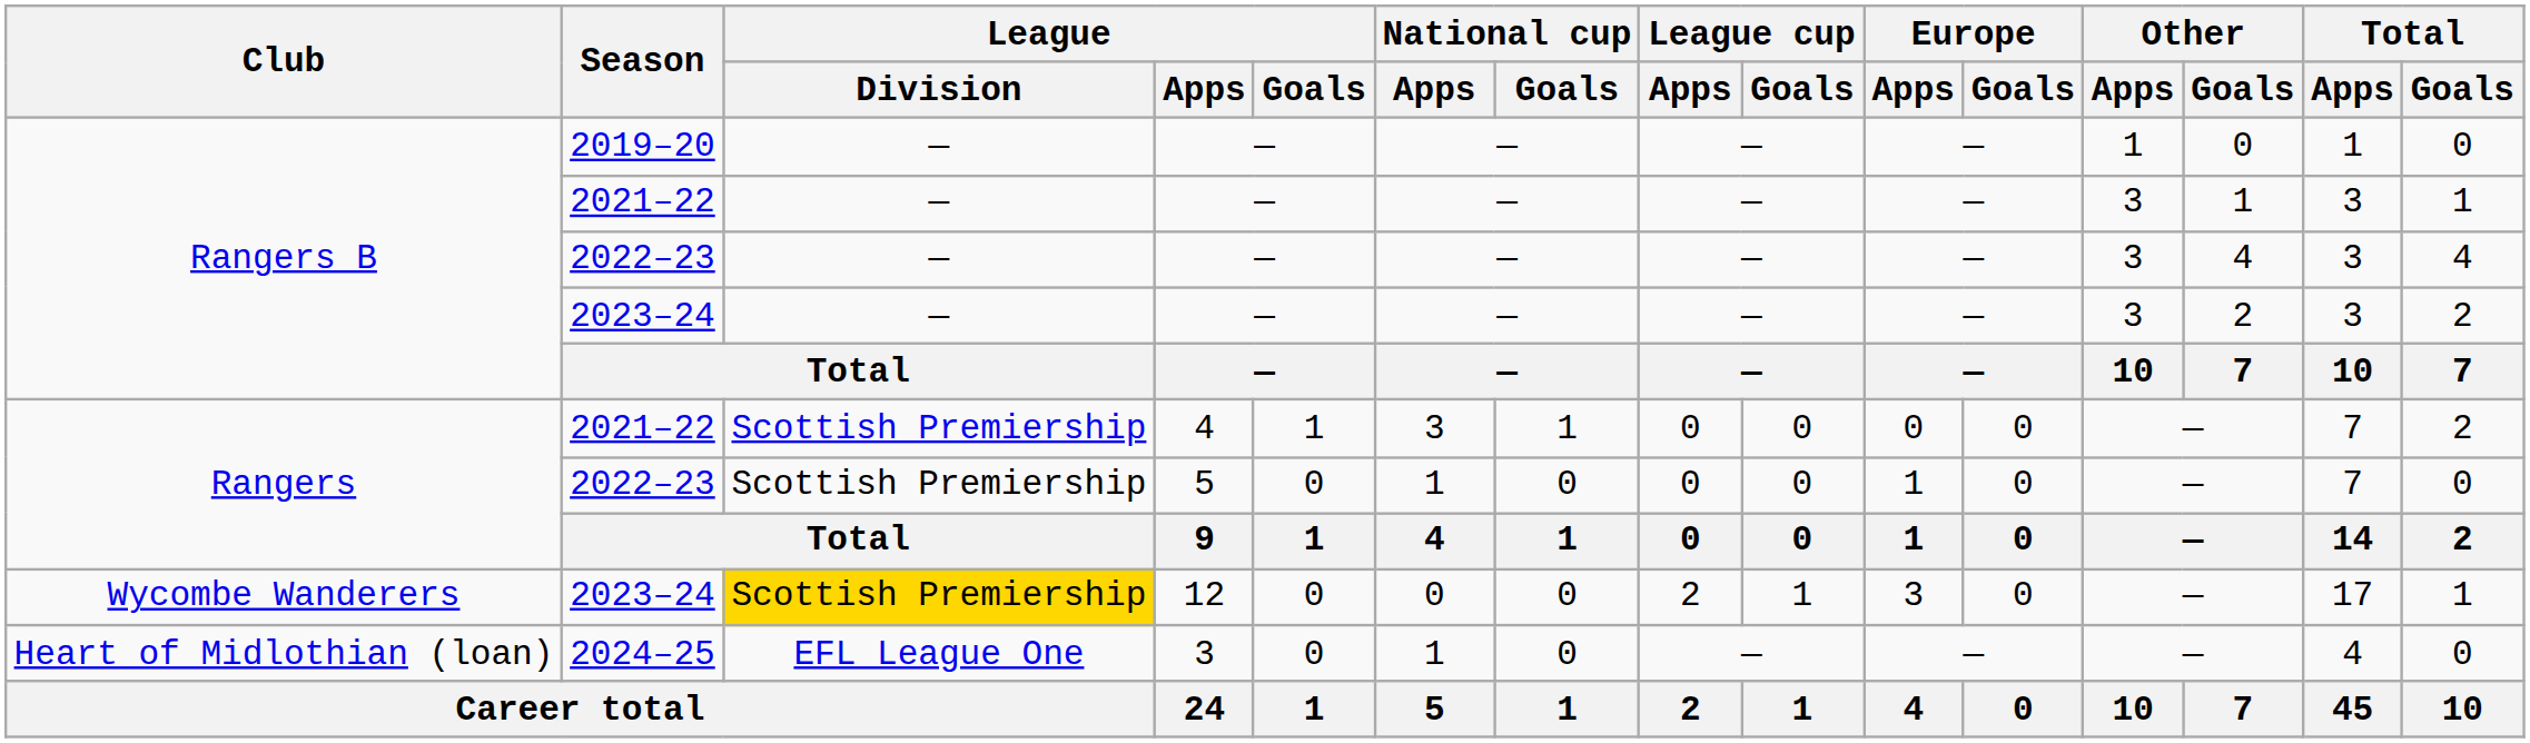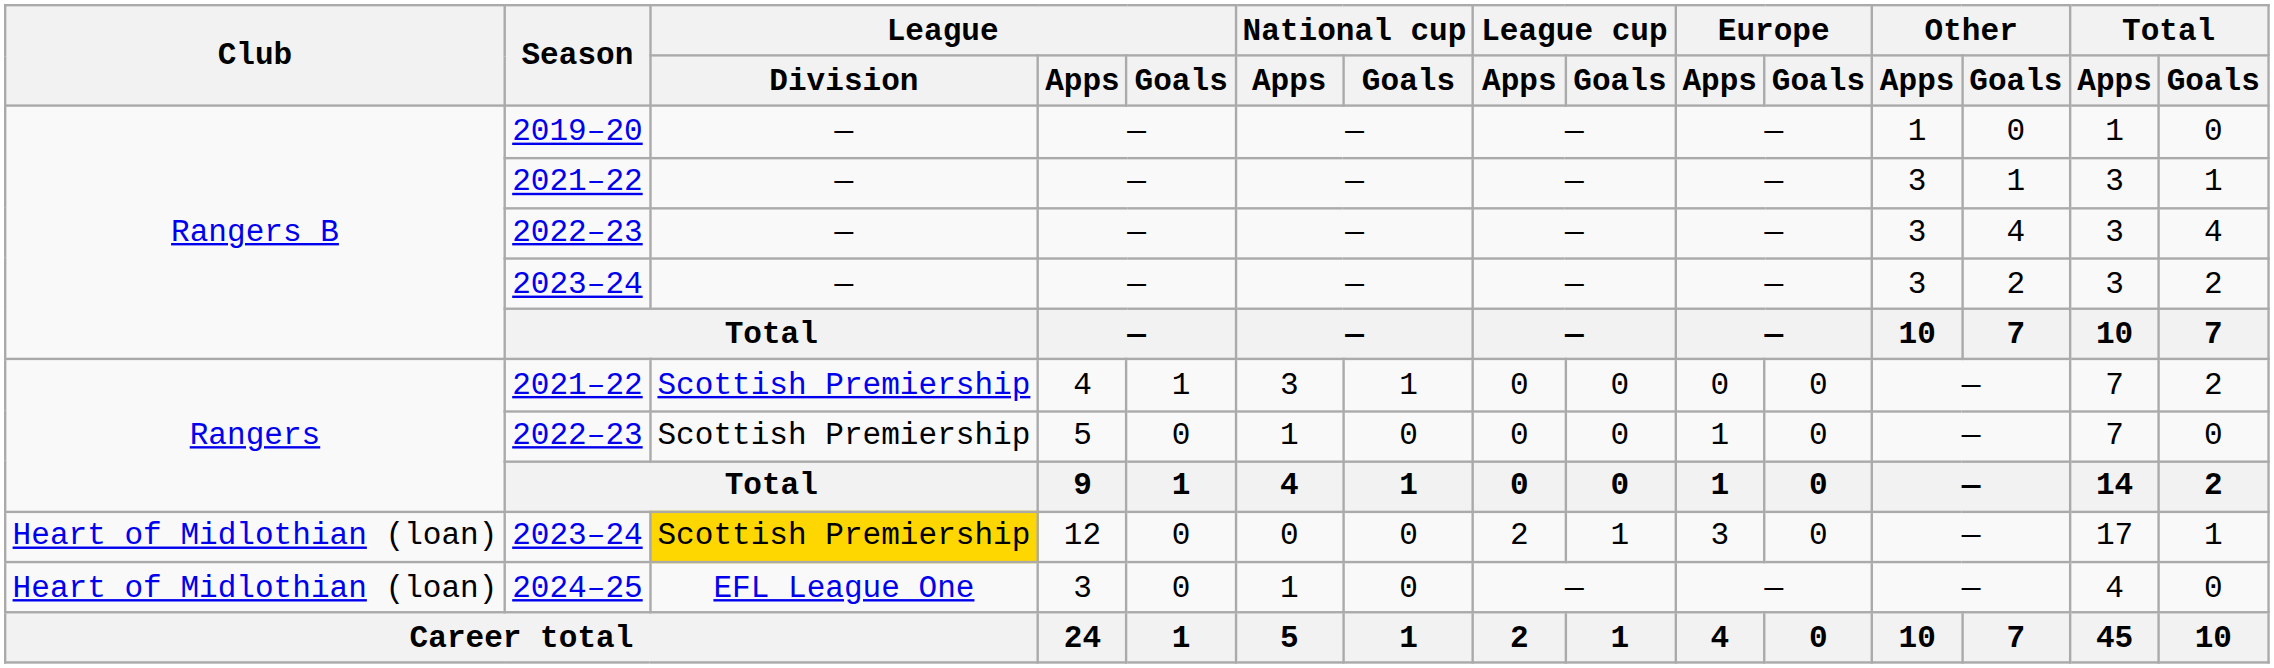 <table class="wikitable" style="text-align:center">
 <tr>
 <th rowspan="2">Club</th>
 <th rowspan="2">Season</th>
 <th colspan="3">League</th>
 <th colspan="2">National cup</th>
 <th colspan="2">League cup</th>
 <th colspan="2">Europe</th>
 <th colspan="2">Other</th>
 <th colspan="2">Total</th>
 </tr>
 <tr>
 <th>Division</th>
 <th>Apps</th>
 <th>Goals</th>
 <th>Apps</th>
 <th>Goals</th>
 <th>Apps</th>
 <th>Goals</th>
 <th>Apps</th>
 <th>Goals</th>
 <th>Apps</th>
 <th>Goals</th>
 <th>Apps</th>
 <th>Goals</th>
 </tr>
 <tr>
 <td rowspan=5><a href='#'>Rangers B</a></td>
 <td><a href='#'>2019–20</a></td>
 <td>—</td>
 <td colspan=2>—</td>
 <td colspan=2>—</td>
 <td colspan=2>—</td>
 <td colspan=2>—</td>
 <td>1</td>
 <td>0</td>
 <td>1</td>
 <td>0</td>
 </tr>
 <tr>
 <td><a href='#'>2021–22</a></td>
 <td>—</td>
 <td colspan=2>—</td>
 <td colspan=2>—</td>
 <td colspan=2>—</td>
 <td colspan=2>—</td>
 <td>3</td>
 <td>1</td>
 <td>3</td>
 <td>1</td>
 </tr>
 <tr>
 <td><a href='#'>2022–23</a></td>
 <td>—</td>
 <td colspan=2>—</td>
 <td colspan=2>—</td>
 <td colspan=2>—</td>
 <td colspan=2>—</td>
 <td>3</td>
 <td>4</td>
 <td>3</td>
 <td>4</td>
 </tr>
 <tr>
 <td><a href='#'>2023–24</a></td>
 <td>—</td>
 <td colspan=2>—</td>
 <td colspan=2>—</td>
 <td colspan=2>—</td>
 <td colspan=2>—</td>
 <td>3</td>
 <td>2</td>
 <td>3</td>
 <td>2</td>
 </tr>
 <tr>
 <th colspan=2>Total</th>
 <th colspan=2>—</th>
 <th colspan=2>—</th>
 <th colspan=2>—</th>
 <th colspan=2>—</th>
 <th>10</th>
 <th>7</th>
 <th>10</th>
 <th>7</th>
 </tr>
 <tr>
 <td rowspan=3><a href='#'>Rangers</a></td>
 <td><a href='#'>2021–22</a></td>
 <td><a href='#'>Scottish Premiership</a></td>
 <td>4</td>
 <td>1</td>
 <td>3</td>
 <td>1</td>
 <td>0</td>
 <td>0</td>
 <td>0</td>
 <td>0</td>
 <td colspan=2>—</td>
 <td>7</td>
 <td>2</td>
 </tr>
 <tr>
 <td><a href='#'>2022–23</a></td>
 <td>Scottish Premiership</td>
 <td>5</td>
 <td>0</td>
 <td>1</td>
 <td>0</td>
 <td>0</td>
 <td>0</td>
 <td>1</td>
 <td>0</td>
 <td colspan=2>—</td>
 <td>7</td>
 <td>0</td>
 </tr>
 <tr>
 <th colspan=2>Total</th>
 <th>9</th>
 <th>1</th>
 <th>4</th>
 <th>1</th>
 <th>0</th>
 <th>0</th>
 <th>1</th>
 <th>0</th>
 <th colspan=2>—</th>
 <th>14</th>
 <th>2</th>
 </tr>
 <tr>
-<td><a href='#'>Wycombe Wanderers</a></td>
+<td><a href='#'>Heart of Midlothian</a> (loan)</td>
 <td><a href='#'>2023–24</a></td>
 <td style="background: gold;">Scottish Premiership</td>
 <td>12</td>
 <td>0</td>
 <td>0</td>
 <td>0</td>
 <td>2</td>
 <td>1</td>
 <td>3</td>
 <td>0</td>
 <td colspan=2>—</td>
 <td>17</td>
 <td>1</td>
 </tr>
 <tr>
 <td><a href='#'>Heart of Midlothian</a> (loan)</td>
 <td><a href='#'>2024–25</a></td>
 <td><a href='#'>EFL League One</a></td>
 <td>3</td>
 <td>0</td>
 <td>1</td>
 <td>0</td>
 <td colspan="2">—</td>
 <td colspan="2">—</td>
 <td colspan="2">—</td>
 <td>4</td>
 <td>0</td>
 </tr>
 <tr>
 <th colspan="3">Career total</th>
 <th>24</th>
 <th>1</th>
 <th>5</th>
 <th>1</th>
 <th>2</th>
 <th>1</th>
 <th>4</th>
 <th>0</th>
 <th>10</th>
 <th>7</th>
 <th>45</th>
 <th>10</th>
 </tr>
 </table>
